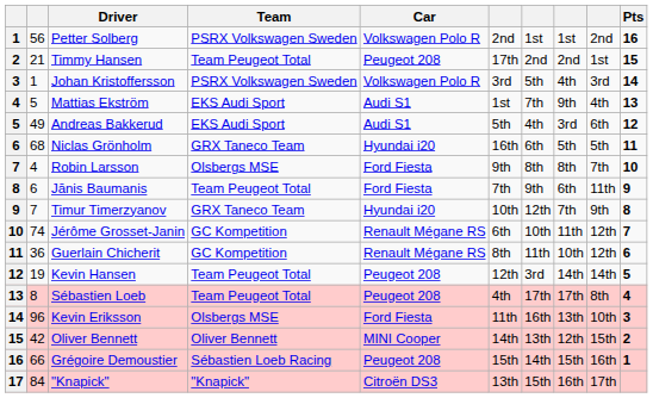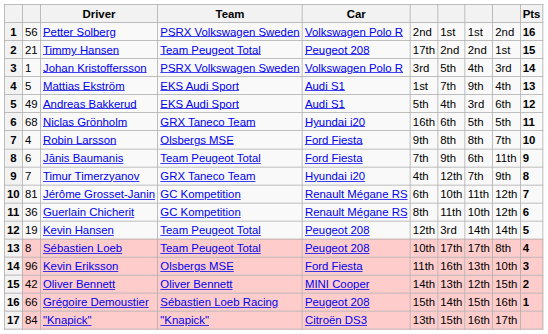 <table class=wikitable style="font-size:95%">
 <tr>
 <th></th>
 <th></th>
 <th>Driver</th>
 <th>Team</th>
 <th>Car</th>
 <th></th>
 <th></th>
 <th></th>
 <th></th>
 <th>Pts</th>
 </tr>
 <tr>
 <th>1</th>
 <td>56</td>
 <td> <a href='#'>Petter Solberg</a></td>
 <td><a href='#'>PSRX Volkswagen Sweden</a></td>
 <td><a href='#'>Volkswagen Polo R</a></td>
 <td>2nd</td>
 <td>1st</td>
 <td>1st</td>
 <td>2nd</td>
 <td><strong>16</strong></td>
 </tr>
 <tr>
 <th>2</th>
 <td>21</td>
 <td> <a href='#'>Timmy Hansen</a></td>
 <td><a href='#'>Team Peugeot Total</a></td>
 <td><a href='#'>Peugeot 208</a></td>
 <td>17th</td>
 <td>2nd</td>
 <td>2nd</td>
 <td>1st</td>
 <td><strong>15</strong></td>
 </tr>
 <tr>
 <th>3</th>
 <td>1</td>
 <td> <a href='#'>Johan Kristoffersson</a></td>
 <td><a href='#'>PSRX Volkswagen Sweden</a></td>
 <td><a href='#'>Volkswagen Polo R</a></td>
 <td>3rd</td>
 <td>5th</td>
 <td>4th</td>
 <td>3rd</td>
 <td><strong>14</strong></td>
 </tr>
 <tr>
 <th>4</th>
 <td>5</td>
 <td> <a href='#'>Mattias Ekström</a></td>
 <td><a href='#'>EKS Audi Sport</a></td>
 <td><a href='#'>Audi S1</a></td>
 <td>1st</td>
 <td>7th</td>
 <td>9th</td>
 <td>4th</td>
 <td><strong>13</strong></td>
 </tr>
 <tr>
 <th>5</th>
 <td>49</td>
 <td> <a href='#'>Andreas Bakkerud</a></td>
 <td><a href='#'>EKS Audi Sport</a></td>
 <td><a href='#'>Audi S1</a></td>
 <td>5th</td>
 <td>4th</td>
 <td>3rd</td>
 <td>6th</td>
 <td><strong>12</strong></td>
 </tr>
 <tr>
 <th>6</th>
 <td>68</td>
 <td> <a href='#'>Niclas Grönholm</a></td>
 <td><a href='#'>GRX Taneco Team</a></td>
 <td><a href='#'>Hyundai i20</a></td>
 <td>16th</td>
 <td>6th</td>
 <td>5th</td>
 <td>5th</td>
 <td><strong>11</strong></td>
 </tr>
 <tr>
 <th>7</th>
 <td>4</td>
 <td> <a href='#'>Robin Larsson</a></td>
 <td><a href='#'>Olsbergs MSE</a></td>
 <td><a href='#'>Ford Fiesta</a></td>
 <td>9th</td>
 <td>8th</td>
 <td>8th</td>
 <td>7th</td>
 <td><strong>10</strong></td>
 </tr>
 <tr>
 <th>8</th>
 <td>6</td>
 <td> <a href='#'>Jānis Baumanis</a></td>
 <td><a href='#'>Team Peugeot Total</a></td>
 <td><a href='#'>Ford Fiesta</a></td>
 <td>7th</td>
 <td>9th</td>
 <td>6th</td>
 <td>11th</td>
 <td><strong>9</strong></td>
 </tr>
 <tr>
 <th>9</th>
 <td>7</td>
 <td> <a href='#'>Timur Timerzyanov</a></td>
 <td><a href='#'>GRX Taneco Team</a></td>
 <td><a href='#'>Hyundai i20</a></td>
-<td>10th</td>
+<td>4th</td>
 <td>12th</td>
 <td>7th</td>
 <td>9th</td>
 <td><strong>8</strong></td>
 </tr>
 <tr>
 <th>10</th>
-<td>74</td>
+<td>81</td>
 <td> <a href='#'>Jérôme Grosset-Janin</a></td>
 <td><a href='#'>GC Kompetition</a></td>
 <td><a href='#'>Renault Mégane RS</a></td>
 <td>6th</td>
 <td>10th</td>
 <td>11th</td>
 <td>12th</td>
 <td><strong>7</strong></td>
 </tr>
 <tr>
 <th>11</th>
 <td>36</td>
 <td> <a href='#'>Guerlain Chicherit</a></td>
 <td><a href='#'>GC Kompetition</a></td>
 <td><a href='#'>Renault Mégane RS</a></td>
 <td>8th</td>
 <td>11th</td>
 <td>10th</td>
 <td>12th</td>
 <td><strong>6</strong></td>
 </tr>
 <tr>
 <th>12</th>
 <td>19</td>
 <td> <a href='#'>Kevin Hansen</a></td>
 <td><a href='#'>Team Peugeot Total</a></td>
 <td><a href='#'>Peugeot 208</a></td>
 <td>12th</td>
 <td>3rd</td>
 <td>14th</td>
 <td>14th</td>
 <td><strong>5</strong></td>
 </tr>
 <tr style="background:#ffcccc;">
 <th>13</th>
 <td>8</td>
 <td> <a href='#'>Sébastien Loeb</a></td>
 <td><a href='#'>Team Peugeot Total</a></td>
 <td><a href='#'>Peugeot 208</a></td>
-<td>4th</td>
+<td>10th</td>
 <td>17th</td>
 <td>17th</td>
 <td>8th</td>
 <td><strong>4</strong></td>
 </tr>
 <tr style="background:#ffcccc;">
 <th>14</th>
 <td>96</td>
 <td> <a href='#'>Kevin Eriksson</a></td>
 <td><a href='#'>Olsbergs MSE</a></td>
 <td><a href='#'>Ford Fiesta</a></td>
 <td>11th</td>
 <td>16th</td>
 <td>13th</td>
 <td>10th</td>
 <td><strong>3</strong></td>
 </tr>
 <tr style="background:#ffcccc;">
 <th>15</th>
 <td>42</td>
 <td> <a href='#'>Oliver Bennett</a></td>
 <td><a href='#'>Oliver Bennett</a></td>
 <td><a href='#'>MINI Cooper</a></td>
 <td>14th</td>
 <td>13th</td>
 <td>12th</td>
 <td>15th</td>
 <td><strong>2</strong></td>
 </tr>
 <tr style="background:#ffcccc;">
 <th>16</th>
 <td>66</td>
 <td> <a href='#'>Grégoire Demoustier</a></td>
 <td><a href='#'>Sébastien Loeb Racing</a></td>
 <td><a href='#'>Peugeot 208</a></td>
 <td>15th</td>
 <td>14th</td>
 <td>15th</td>
 <td>16th</td>
 <td><strong>1</strong></td>
 </tr>
 <tr style="background:#ffcccc;">
 <th>17</th>
 <td>84</td>
 <td> <a href='#'>"Knapick"</a></td>
 <td><a href='#'>"Knapick"</a></td>
 <td><a href='#'>Citroën DS3</a></td>
 <td>13th</td>
 <td>15th</td>
 <td>16th</td>
 <td>17th</td>
 <td></td>
 </tr>
 </table>
